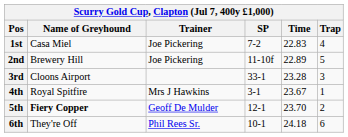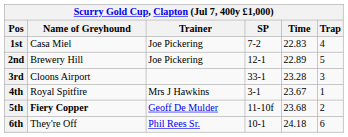 <table class="wikitable">
 <tr>
 <th colspan="6"><a href='#'>Scurry Gold Cup</a>, <a href='#'>Clapton</a> (Jul 7, 400y £1,000)</th>
 </tr>
 <tr>
 <th width=30>Pos</th>
 <th width=180>Name of Greyhound</th>
 <th width=150>Trainer</th>
 <th width=50>SP</th>
 <th width=50>Time</th>
 <th width=30>Trap</th>
 </tr>
 <tr>
 <th>1st</th>
 <td>Casa Miel</td>
 <td>Joe Pickering</td>
 <td>7-2</td>
 <td>22.83</td>
 <td>4</td>
 </tr>
 <tr>
 <th>2nd</th>
 <td>Brewery Hill</td>
 <td>Joe Pickering</td>
-<td>11-10f</td>
+<td>12-1</td>
 <td>22.89</td>
 <td>5</td>
 </tr>
 <tr>
 <th>3rd</th>
 <td>Cloons Airport</td>
 <td></td>
 <td>33-1</td>
 <td>23.28</td>
 <td>3</td>
 </tr>
 <tr>
 <th>4th</th>
 <td>Royal Spitfire</td>
 <td>Mrs J Hawkins</td>
 <td>3-1</td>
 <td>23.67</td>
 <td>1</td>
 </tr>
 <tr>
 <th>5th</th>
 <td><strong>Fiery Copper</strong></td>
 <td><a href='#'>Geoff De Mulder</a></td>
-<td>12-1</td>
-<td>23.70</td>
+<td>11-10f</td>
+<td>23.68</td>
 <td>2</td>
 </tr>
 <tr>
 <th>6th</th>
 <td>They're Off</td>
 <td><a href='#'>Phil Rees Sr.</a></td>
 <td>10-1</td>
 <td>24.18</td>
 <td>6</td>
 </tr>
 </table>
